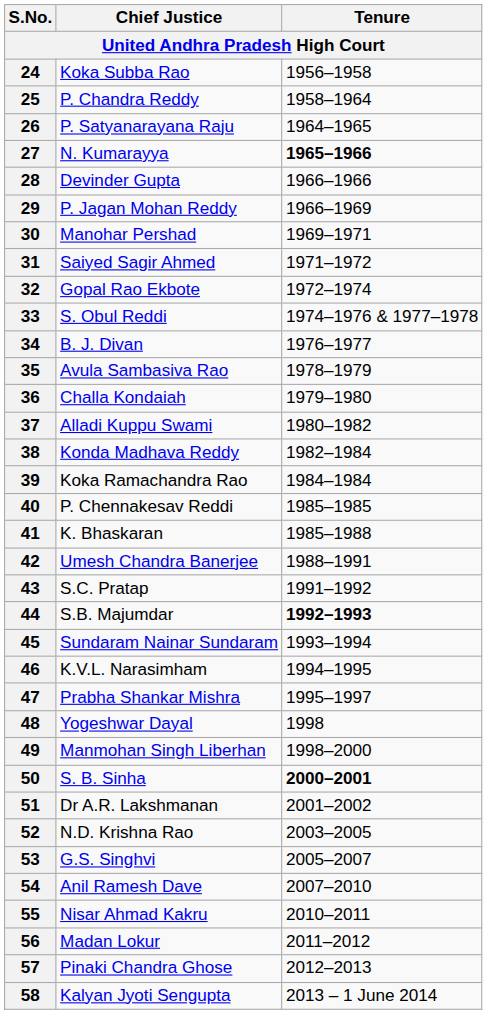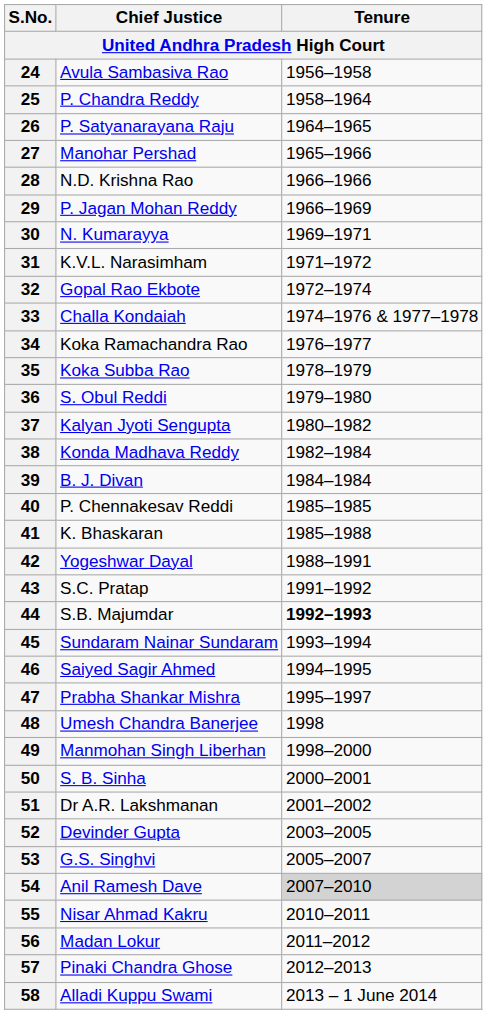 <table class="wikitable sortable">
 <tr>
 <th>S.No.</th>
 <th>Chief Justice</th>
 <th>Tenure</th>
 </tr>
 <tr>
 <th colspan="3"><a href='#'>United Andhra Pradesh</a> High Court</th>
 </tr>
 <tr>
 <th>24</th>
-<td><a href='#'>Koka Subba Rao</a></td>
+<td><a href='#'>Avula Sambasiva Rao</a></td>
 <td>1956–1958</td>
 </tr>
 <tr>
 <th>25</th>
 <td><a href='#'>P. Chandra Reddy</a></td>
 <td>1958–1964</td>
 </tr>
 <tr>
 <th>26</th>
 <td><a href='#'>P. Satyanarayana Raju</a></td>
 <td>1964–1965</td>
 </tr>
 <tr>
 <th>27</th>
-<td><a href='#'>N. Kumarayya</a></td>
-<td><strong>1965–1966</strong></td>
+<td><a href='#'>Manohar Pershad</a></td>
+<td>1965–1966</td>
 </tr>
 <tr>
 <th>28</th>
-<td><a href='#'>Devinder Gupta</a></td>
+<td>N.D. Krishna Rao</td>
 <td>1966–1966</td>
 </tr>
 <tr>
 <th>29</th>
 <td><a href='#'>P. Jagan Mohan Reddy</a></td>
 <td>1966–1969</td>
 </tr>
 <tr>
 <th>30</th>
-<td><a href='#'>Manohar Pershad</a></td>
+<td><a href='#'>N. Kumarayya</a></td>
 <td>1969–1971</td>
 </tr>
 <tr>
 <th>31</th>
-<td><a href='#'>Saiyed Sagir Ahmed</a></td>
+<td>K.V.L. Narasimham</td>
 <td>1971–1972</td>
 </tr>
 <tr>
 <th>32</th>
 <td><a href='#'>Gopal Rao Ekbote</a></td>
 <td>1972–1974</td>
 </tr>
 <tr>
 <th>33</th>
-<td><a href='#'>S. Obul Reddi</a></td>
+<td><a href='#'>Challa Kondaiah</a></td>
 <td>1974–1976 & 1977–1978</td>
 </tr>
 <tr>
 <th>34</th>
-<td><a href='#'>B. J. Divan</a></td>
+<td>Koka Ramachandra Rao</td>
 <td>1976–1977</td>
 </tr>
 <tr>
 <th>35</th>
-<td><a href='#'>Avula Sambasiva Rao</a></td>
+<td><a href='#'>Koka Subba Rao</a></td>
 <td>1978–1979</td>
 </tr>
 <tr>
 <th>36</th>
-<td><a href='#'>Challa Kondaiah</a></td>
+<td><a href='#'>S. Obul Reddi</a></td>
 <td>1979–1980</td>
 </tr>
 <tr>
 <th>37</th>
-<td><a href='#'>Alladi Kuppu Swami</a></td>
+<td><a href='#'>Kalyan Jyoti Sengupta</a></td>
 <td>1980–1982</td>
 </tr>
 <tr>
 <th>38</th>
 <td><a href='#'>Konda Madhava Reddy</a></td>
 <td>1982–1984</td>
 </tr>
 <tr>
 <th>39</th>
-<td>Koka Ramachandra Rao</td>
+<td><a href='#'>B. J. Divan</a></td>
 <td>1984–1984</td>
 </tr>
 <tr>
 <th>40</th>
 <td>P. Chennakesav Reddi</td>
 <td>1985–1985</td>
 </tr>
 <tr>
 <th>41</th>
 <td>K. Bhaskaran</td>
 <td>1985–1988</td>
 </tr>
 <tr>
 <th>42</th>
-<td><a href='#'>Umesh Chandra Banerjee</a></td>
+<td><a href='#'>Yogeshwar Dayal</a></td>
 <td>1988–1991</td>
 </tr>
 <tr>
 <th>43</th>
 <td>S.C. Pratap</td>
 <td>1991–1992</td>
 </tr>
 <tr>
 <th>44</th>
 <td>S.B. Majumdar</td>
 <td><strong>1992–1993</strong></td>
 </tr>
 <tr>
 <th>45</th>
 <td><a href='#'>Sundaram Nainar Sundaram</a></td>
 <td>1993–1994</td>
 </tr>
 <tr>
 <th>46</th>
-<td>K.V.L. Narasimham</td>
+<td><a href='#'>Saiyed Sagir Ahmed</a></td>
 <td>1994–1995</td>
 </tr>
 <tr>
 <th>47</th>
 <td><a href='#'>Prabha Shankar Mishra</a></td>
 <td>1995–1997</td>
 </tr>
 <tr>
 <th>48</th>
-<td><a href='#'>Yogeshwar Dayal</a></td>
+<td><a href='#'>Umesh Chandra Banerjee</a></td>
 <td>1998</td>
 </tr>
 <tr>
 <th>49</th>
 <td><a href='#'>Manmohan Singh Liberhan</a></td>
 <td>1998–2000</td>
 </tr>
 <tr>
 <th>50</th>
 <td><a href='#'>S. B. Sinha</a></td>
-<td><strong>2000–2001</strong></td>
+<td>2000–2001</td>
 </tr>
 <tr>
 <th>51</th>
 <td>Dr A.R. Lakshmanan</td>
 <td>2001–2002</td>
 </tr>
 <tr>
 <th>52</th>
-<td>N.D. Krishna Rao</td>
+<td><a href='#'>Devinder Gupta</a></td>
 <td>2003–2005</td>
 </tr>
 <tr>
 <th>53</th>
 <td><a href='#'>G.S. Singhvi</a></td>
 <td>2005–2007</td>
 </tr>
 <tr>
 <th>54</th>
 <td><a href='#'>Anil Ramesh Dave</a></td>
-<td>2007–2010</td>
+<td style="background: lightgrey;">2007–2010</td>
 </tr>
 <tr>
 <th>55</th>
 <td><a href='#'>Nisar Ahmad Kakru</a></td>
 <td>2010–2011</td>
 </tr>
 <tr>
 <th>56</th>
 <td><a href='#'>Madan Lokur</a></td>
 <td>2011–2012</td>
 </tr>
 <tr>
 <th>57</th>
 <td><a href='#'>Pinaki Chandra Ghose</a></td>
 <td>2012–2013</td>
 </tr>
 <tr>
 <th>58</th>
-<td><a href='#'>Kalyan Jyoti Sengupta</a></td>
+<td><a href='#'>Alladi Kuppu Swami</a></td>
 <td>2013 – 1 June 2014</td>
 </tr>
 </table>
